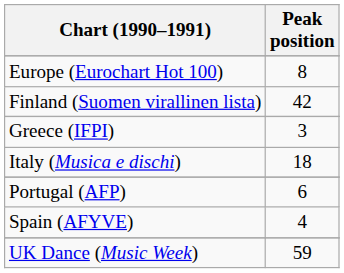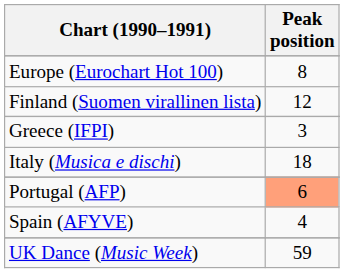 <table class="wikitable sortable">
 <tr>
 <th>Chart (1990–1991)</th>
 <th>Peak<br>position</th>
 </tr>
 <tr>
 </tr>
 <tr>
 </tr>
 <tr>
 <td>Europe (<a href='#'>Eurochart Hot 100</a>)</td>
 <td align="center">8</td>
 </tr>
 <tr>
 <td>Finland (<a href='#'>Suomen virallinen lista</a>)</td>
-<td align="center">42</td>
+<td align="center">12</td>
 </tr>
 <tr>
 </tr>
 <tr>
 <td>Greece (<a href='#'>IFPI</a>)</td>
 <td align="center">3</td>
 </tr>
 <tr>
 <td>Italy (<em><a href='#'>Musica e dischi</a></em>)</td>
 <td align="center">18</td>
 </tr>
 <tr>
 </tr>
 <tr>
 </tr>
 <tr>
 </tr>
 <tr>
 <td>Portugal (<a href='#'>AFP</a>)</td>
-<td align="center">6</td>
+<td align="center" style="background: lightsalmon;">6</td>
 </tr>
 <tr>
 <td>Spain (<a href='#'>AFYVE</a>)</td>
 <td align="center">4</td>
 </tr>
 <tr>
 </tr>
 <tr>
 </tr>
 <tr>
 <td><a href='#'>UK Dance</a> (<em><a href='#'>Music Week</a></em>)</td>
 <td align="center">59</td>
 </tr>
 </table>
